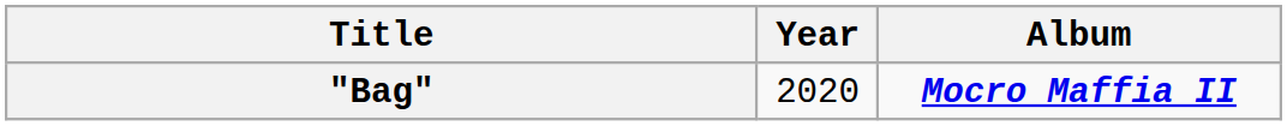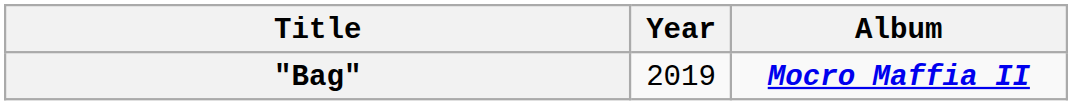 <table class="wikitable plainrowheaders" style="text-align:center;">
 <tr>
 <th scope="col" style="width:21em;">Title</th>
 <th scope="col" style="width:3em;">Year</th>
 <th scope="col" style="width:11em;">Album</th>
 </tr>
 <tr>
 <th scope="row">"Bag" </th>
-<td>2020</td>
+<td>2019</td>
 <td><strong><em><a href='#'>Mocro Maffia II</a></em></strong></td>
 </tr>
 </table>
